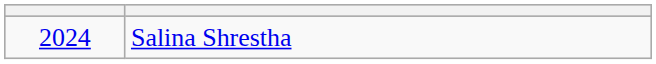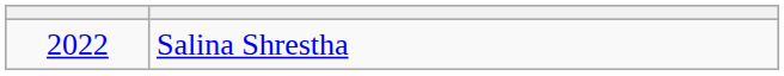 <table class=wikitable style="width: 400px;">
 <tr>
 <th width="40"></th>
 <th width="200"></th>
 </tr>
 <tr>
-<td align=center><a href='#'>2024</a></td>
+<td align=center><a href='#'>2022</a></td>
 <td> <a href='#'>Salina Shrestha</a></td>
 </tr>
 </table>
